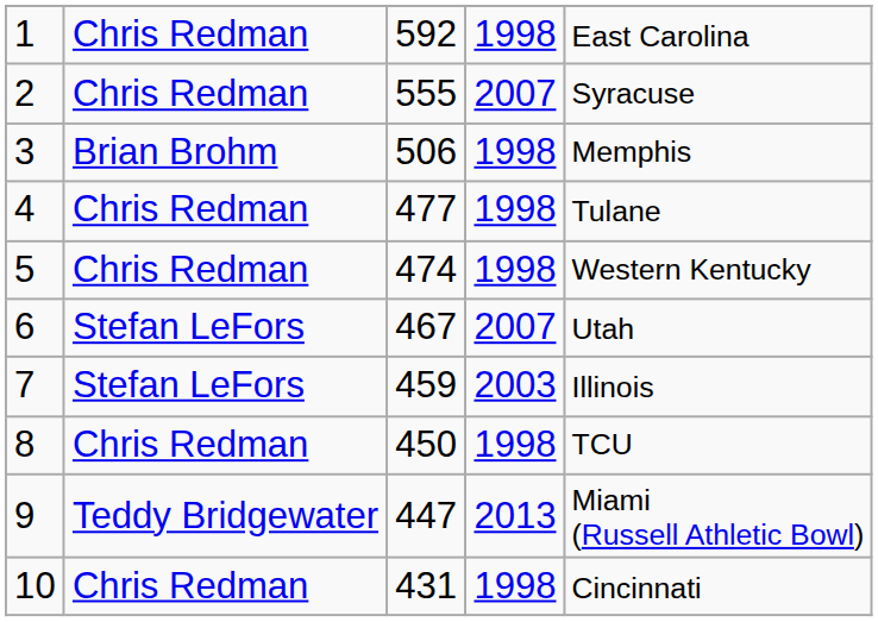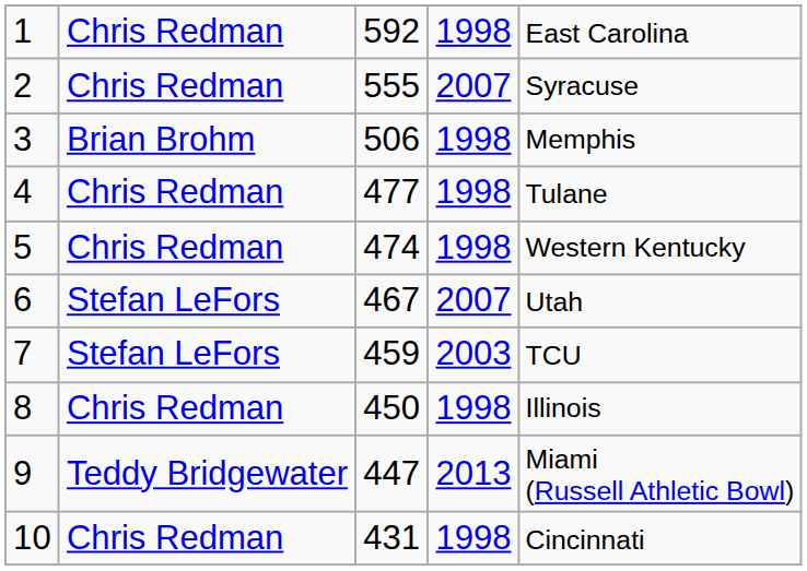 <table class="wikitable">
 <tr>
 </tr>
 <tr>
 <td>1</td>
 <td><a href='#'>Chris Redman</a></td>
 <td>592</td>
 <td><a href='#'>1998</a></td>
 <td style="font-size:80%;">East Carolina</td>
 </tr>
 <tr>
 <td>2</td>
 <td><a href='#'>Chris Redman</a></td>
 <td>555</td>
 <td><a href='#'>2007</a></td>
 <td style="font-size:80%;">Syracuse</td>
 </tr>
 <tr>
 <td>3</td>
 <td><a href='#'>Brian Brohm</a></td>
 <td>506</td>
 <td><a href='#'>1998</a></td>
 <td style="font-size:80%;">Memphis</td>
 </tr>
 <tr>
 <td>4</td>
 <td><a href='#'>Chris Redman</a></td>
 <td>477</td>
 <td><a href='#'>1998</a></td>
 <td style="font-size:80%;">Tulane</td>
 </tr>
 <tr>
 <td>5</td>
 <td><a href='#'>Chris Redman</a></td>
 <td>474</td>
 <td><a href='#'>1998</a></td>
 <td style="font-size:80%;">Western Kentucky</td>
 </tr>
 <tr>
 <td>6</td>
 <td><a href='#'>Stefan LeFors</a></td>
 <td>467</td>
 <td><a href='#'>2007</a></td>
 <td style="font-size:80%;">Utah</td>
 </tr>
 <tr>
 <td>7</td>
 <td><a href='#'>Stefan LeFors</a></td>
 <td>459</td>
 <td><a href='#'>2003</a></td>
-<td style="font-size:80%;">Illinois</td>
+<td style="font-size:80%;">TCU</td>
 </tr>
 <tr>
 <td>8</td>
 <td><a href='#'>Chris Redman</a></td>
 <td>450</td>
 <td><a href='#'>1998</a></td>
-<td style="font-size:80%;">TCU</td>
+<td style="font-size:80%;">Illinois</td>
 </tr>
 <tr>
 <td>9</td>
 <td><a href='#'>Teddy Bridgewater</a></td>
 <td>447</td>
 <td><a href='#'>2013</a></td>
 <td style="font-size:80%;">Miami<br>(<a href='#'>Russell Athletic Bowl</a>)</td>
 </tr>
 <tr>
 <td>10</td>
 <td><a href='#'>Chris Redman</a></td>
 <td>431</td>
 <td><a href='#'>1998</a></td>
 <td style="font-size:80%;">Cincinnati</td>
 </tr>
 </table>
